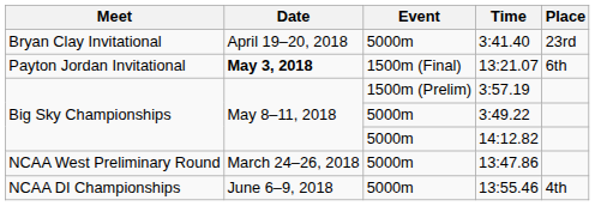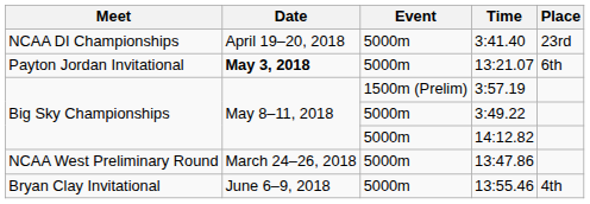 <table class="wikitable sortable">
 <tr>
 <th>Meet</th>
 <th>Date</th>
 <th>Event</th>
 <th>Time</th>
 <th>Place</th>
 </tr>
 <tr>
-<td>Bryan Clay Invitational</td>
+<td>NCAA DI Championships</td>
 <td>April 19–20, 2018</td>
 <td>5000m</td>
 <td>3:41.40</td>
 <td>23rd</td>
 </tr>
 <tr>
 <td>Payton Jordan Invitational</td>
 <td><strong>May 3, 2018</strong></td>
-<td>1500m (Final)</td>
+<td>5000m</td>
 <td>13:21.07</td>
 <td>6th</td>
 </tr>
 <tr>
 <td rowspan="3">Big Sky Championships</td>
 <td rowspan="3">May 8–11, 2018</td>
 <td>1500m (Prelim)</td>
 <td>3:57.19</td>
 <td></td>
 </tr>
 <tr>
 <td>5000m</td>
 <td>3:49.22</td>
 <td></td>
 </tr>
 <tr>
 <td>5000m</td>
 <td>14:12.82</td>
 <td></td>
 </tr>
 <tr>
 <td>NCAA West Preliminary Round</td>
 <td>March 24–26, 2018</td>
 <td>5000m</td>
 <td>13:47.86</td>
 <td></td>
 </tr>
 <tr>
-<td>NCAA DI Championships</td>
+<td>Bryan Clay Invitational</td>
 <td>June 6–9, 2018</td>
 <td>5000m</td>
 <td>13:55.46</td>
 <td>4th</td>
 </tr>
 </table>
